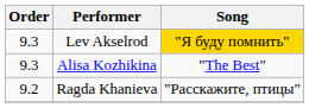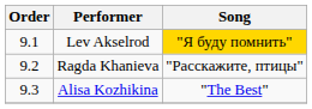 <table class="wikitable" style="text-align:center;">
 <tr>
 <th>Order</th>
 <th>Performer</th>
 <th>Song</th>
 </tr>
 <tr>
-<td>9.3</td>
+<td>9.1</td>
 <td>Lev Akselrod</td>
 <td style="background: gold;">"Я буду помнить"</td>
+</tr>
+<tr>
+<td>9.2</td>
+<td>Ragda Khanieva</td>
+<td>"Расскажите, птицы"</td>
 </tr>
 <tr>
 <td>9.3</td>
 <td><a href='#'>Alisa Kozhikina</a></td>
 <td>"<a href='#'>The Best</a>"</td>
 </tr>
 <tr>
-<td>9.2</td>
-<td>Ragda Khanieva</td>
-<td>"Расскажите, птицы"</td>
-</tr>
-<tr>
 </tr>
 </table>
